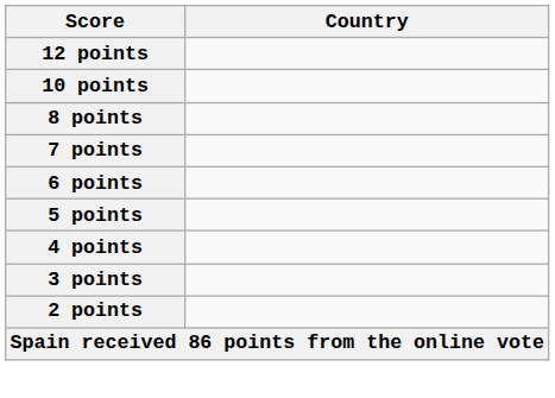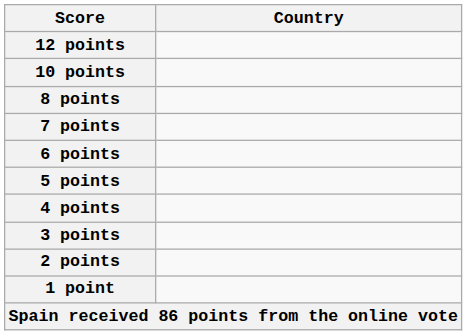 <table class="wikitable">
 <tr>
 <th scope="col" width="33%">Score</th>
 <th scope="col">Country</th>
 </tr>
 <tr>
 <th scope="row">12 points</th>
 <td></td>
 </tr>
 <tr>
 <th scope="row">10 points</th>
 <td></td>
 </tr>
 <tr>
 <th scope="row">8 points</th>
 <td></td>
 </tr>
 <tr>
 <th scope="row">7 points</th>
 <td></td>
 </tr>
 <tr>
 <th scope="row">6 points</th>
 <td></td>
 </tr>
 <tr>
 <th scope="row">5 points</th>
 <td></td>
 </tr>
 <tr>
 <th scope="row">4 points</th>
 <td></td>
 </tr>
 <tr>
 <th scope="row">3 points</th>
 <td></td>
 </tr>
 <tr>
 <th scope="row">2 points</th>
 <td></td>
 </tr>
 <tr>
+<th scope="row">1 point</th>
+<td></td>
+</tr>
+<tr>
 <th colspan=2>Spain received 86 points from the online vote</th>
 </tr>
 </table>
